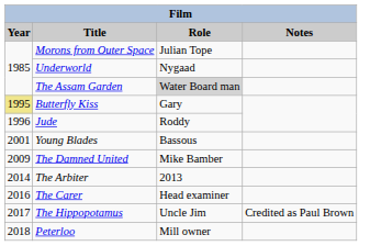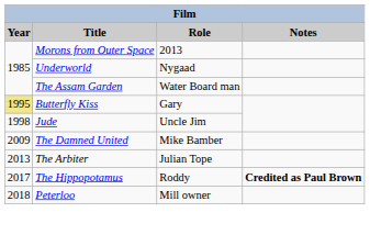 <table class="wikitable">
 <tr>
 <th colspan=4 style="background:#B0C4DE;">Film</th>
 </tr>
 <tr>
 <th style="background: #CCCCCC;">Year</th>
 <th style="background: #CCCCCC;">Title</th>
 <th style="background: #CCCCCC;">Role</th>
 <th style="background: #CCCCCC;">Notes</th>
 </tr>
 <tr>
 <td rowspan=3>1985</td>
 <td><em><a href='#'>Morons from Outer Space</a></em></td>
-<td>Julian Tope</td>
+<td>2013</td>
 <td></td>
 </tr>
 <tr>
 <td><em><a href='#'>Underworld</a></em></td>
 <td>Nygaad</td>
 <td></td>
 </tr>
 <tr>
 <td><em><a href='#'>The Assam Garden</a></em></td>
-<td style="background: lightgrey;">Water Board man</td>
+<td>Water Board man</td>
 <td></td>
 </tr>
 <tr>
 <td style="background: khaki;">1995</td>
 <td><em><a href='#'>Butterfly Kiss</a></em></td>
 <td>Gary</td>
 </tr>
 <tr>
-<td>1996</td>
+<td>1998</td>
 <td><em><a href='#'>Jude</a></em></td>
-<td>Roddy</td>
-</tr>
-<tr>
-<td>2001</td>
-<td><em>Young Blades</em></td>
-<td>Bassous</td>
-<td></td>
+<td>Uncle Jim</td>
 </tr>
 <tr>
 <td>2009</td>
 <td><em><a href='#'>The Damned United</a></em></td>
 <td>Mike Bamber</td>
 <td></td>
 </tr>
 <tr>
-<td>2014</td>
+<td>2013</td>
 <td><em>The Arbiter</em></td>
-<td>2013</td>
-<td></td>
-</tr>
-<tr>
-<td>2016</td>
-<td><em><a href='#'>The Carer</a></em></td>
-<td>Head examiner</td>
+<td>Julian Tope</td>
 <td></td>
 </tr>
 <tr>
 <td>2017</td>
 <td><em><a href='#'>The Hippopotamus</a></em></td>
-<td>Uncle Jim</td>
-<td>Credited as Paul Brown</td>
+<td>Roddy</td>
+<td><strong>Credited as Paul Brown</strong></td>
 </tr>
 <tr>
 <td>2018</td>
 <td><em><a href='#'>Peterloo</a></em></td>
 <td>Mill owner</td>
 <td></td>
 </tr>
 </table>
